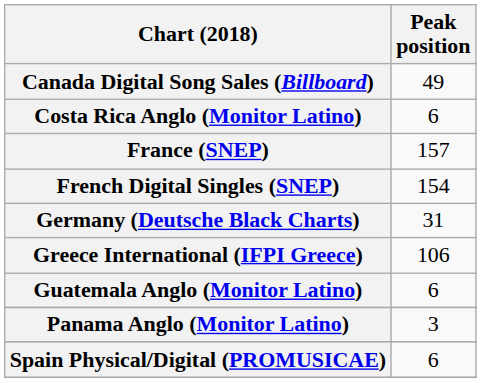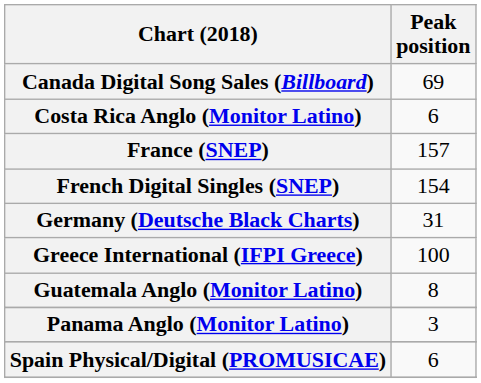 <table class="wikitable sortable plainrowheaders" style="text-align:center">
 <tr>
 <th scope="col">Chart (2018)</th>
 <th scope="col">Peak<br> position</th>
 </tr>
 <tr>
 <th scope="row">Canada Digital Song Sales (<em><a href='#'>Billboard</a></em>)</th>
-<td>49</td>
+<td>69</td>
 </tr>
 <tr>
 <th scope="row">Costa Rica Anglo (<a href='#'>Monitor Latino</a>)</th>
 <td>6</td>
 </tr>
 <tr>
 <th scope="row">France (<a href='#'>SNEP</a>)</th>
 <td>157</td>
 </tr>
 <tr>
 <th scope="row">French Digital Singles (<a href='#'>SNEP</a>)</th>
 <td>154</td>
 </tr>
 <tr>
 <th scope="row">Germany (<a href='#'>Deutsche Black Charts</a>)</th>
 <td>31</td>
 </tr>
 <tr>
 <th scope="row">Greece International (<a href='#'>IFPI Greece</a>)</th>
-<td>106</td>
+<td>100</td>
 </tr>
 <tr>
 <th scope="row">Guatemala Anglo (<a href='#'>Monitor Latino</a>)</th>
-<td>6</td>
+<td>8</td>
 </tr>
 <tr>
 </tr>
 <tr>
 <th scope="row">Panama Anglo (<a href='#'>Monitor Latino</a>)</th>
 <td>3</td>
 </tr>
 <tr>
 </tr>
 <tr>
 <th scope="row">Spain Physical/Digital (<a href='#'>PROMUSICAE</a>)</th>
 <td>6</td>
 </tr>
 <tr>
 </tr>
 <tr>
 </tr>
 <tr>
 </tr>
 </table>
